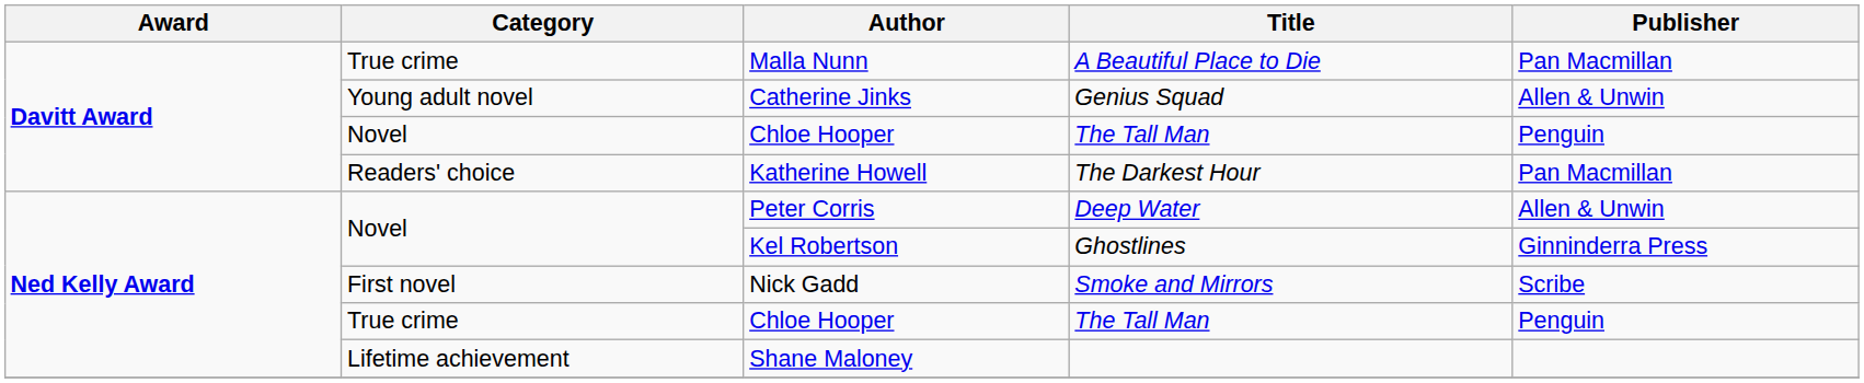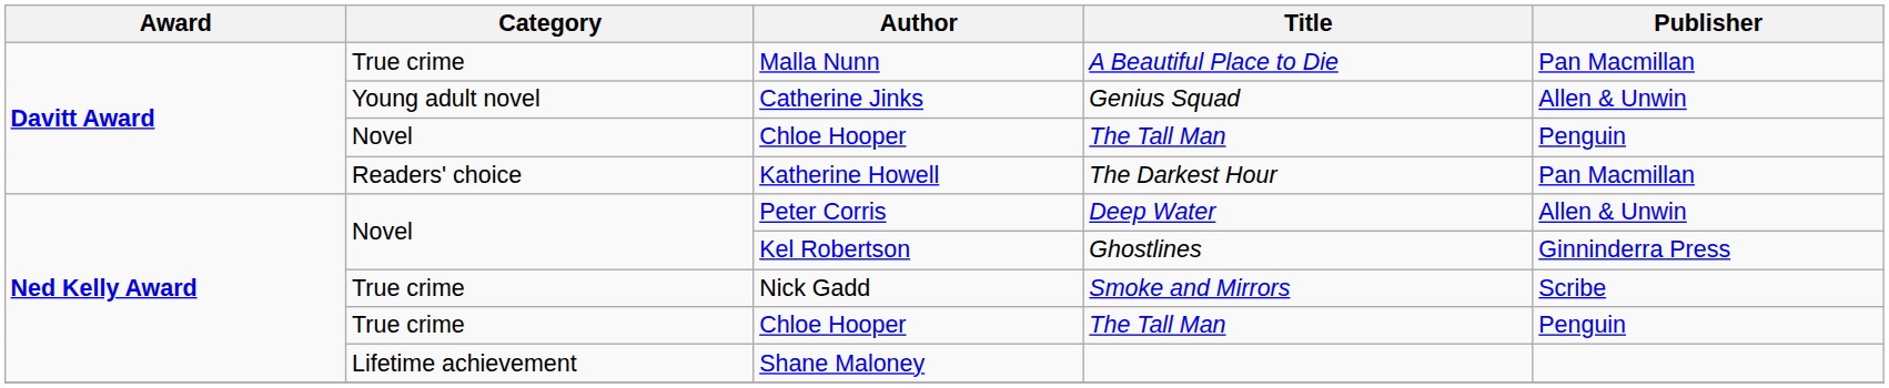 <table class="wikitable" width=100%>
 <tr>
 <th>Award</th>
 <th>Category</th>
 <th>Author</th>
 <th>Title</th>
 <th>Publisher</th>
 </tr>
 <tr>
 <td rowspan=4><strong><a href='#'>Davitt Award</a></strong></td>
 <td>True crime</td>
 <td><a href='#'>Malla Nunn</a></td>
 <td><em><a href='#'>A Beautiful Place to Die</a></em></td>
 <td><a href='#'>Pan Macmillan</a></td>
 </tr>
 <tr>
 <td>Young adult novel</td>
 <td><a href='#'>Catherine Jinks</a></td>
 <td><em>Genius Squad</em></td>
 <td><a href='#'>Allen & Unwin</a></td>
 </tr>
 <tr>
 <td>Novel</td>
 <td><a href='#'>Chloe Hooper</a></td>
 <td><em><a href='#'>The Tall Man</a></em></td>
 <td><a href='#'>Penguin</a></td>
 </tr>
 <tr>
 <td>Readers' choice</td>
 <td><a href='#'>Katherine Howell</a></td>
 <td><em>The Darkest Hour</em></td>
 <td><a href='#'>Pan Macmillan</a></td>
 </tr>
 <tr>
 <td rowspan=5><strong><a href='#'>Ned Kelly Award</a></strong></td>
 <td rowspan=2>Novel</td>
 <td><a href='#'>Peter Corris</a></td>
 <td><em><a href='#'>Deep Water</a></em></td>
 <td><a href='#'>Allen & Unwin</a></td>
 </tr>
 <tr>
 <td><a href='#'>Kel Robertson</a></td>
 <td><em>Ghostlines</em></td>
 <td><a href='#'>Ginninderra Press</a></td>
 </tr>
 <tr>
-<td>First novel</td>
+<td>True crime</td>
 <td>Nick Gadd</td>
 <td><em><a href='#'>Smoke and Mirrors</a></em></td>
 <td><a href='#'>Scribe</a></td>
 </tr>
 <tr>
 <td>True crime</td>
 <td><a href='#'>Chloe Hooper</a></td>
 <td><em><a href='#'>The Tall Man</a></em></td>
 <td><a href='#'>Penguin</a></td>
 </tr>
 <tr>
 <td>Lifetime achievement</td>
 <td><a href='#'>Shane Maloney</a></td>
 <td></td>
 <td></td>
 </tr>
 <tr>
 </tr>
 </table>
